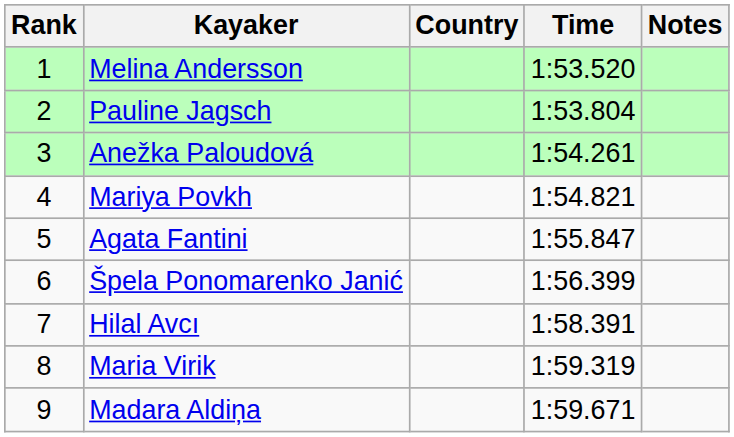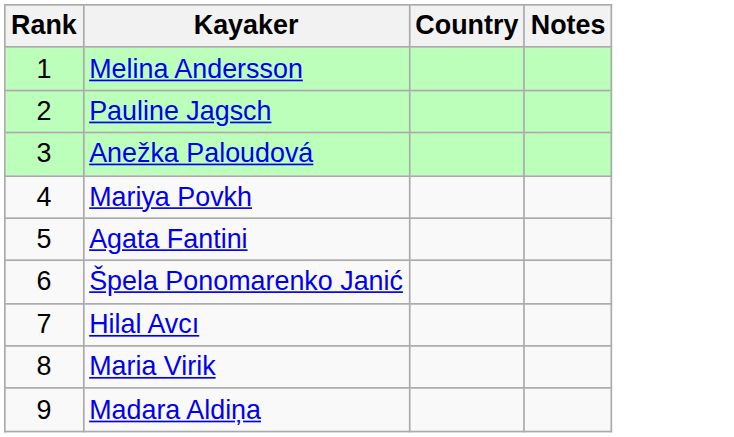 <table class="wikitable" style="text-align:center">
 <tr>
 <th>Rank</th>
 <th>Kayaker</th>
 <th>Country</th>
-<th>Time</th>
 <th>Notes</th>
 </tr>
 <tr bgcolor=bbffbb>
 <td>1</td>
 <td align=left><a href='#'>Melina Andersson</a></td>
 <td align=left></td>
-<td>1:53.520</td>
 <td></td>
 </tr>
 <tr bgcolor=bbffbb>
 <td>2</td>
 <td align=left><a href='#'>Pauline Jagsch</a></td>
 <td align=left></td>
-<td>1:53.804</td>
 <td></td>
 </tr>
 <tr bgcolor=bbffbb>
 <td>3</td>
 <td align=left><a href='#'>Anežka Paloudová</a></td>
 <td align=left></td>
-<td>1:54.261</td>
 <td></td>
 </tr>
 <tr>
 <td>4</td>
 <td align=left><a href='#'>Mariya Povkh</a></td>
 <td align=left></td>
-<td>1:54.821</td>
 <td></td>
 </tr>
 <tr>
 <td>5</td>
 <td align=left><a href='#'>Agata Fantini</a></td>
 <td align=left></td>
-<td>1:55.847</td>
 <td></td>
 </tr>
 <tr>
 <td>6</td>
 <td align=left><a href='#'>Špela Ponomarenko Janić</a></td>
 <td align=left></td>
-<td>1:56.399</td>
 <td></td>
 </tr>
 <tr>
 <td>7</td>
 <td align=left><a href='#'>Hilal Avcı</a></td>
 <td align=left></td>
-<td>1:58.391</td>
 <td></td>
 </tr>
 <tr>
 <td>8</td>
 <td align=left><a href='#'>Maria Virik</a></td>
 <td align=left></td>
-<td>1:59.319</td>
 <td></td>
 </tr>
 <tr>
 <td>9</td>
 <td align=left><a href='#'>Madara Aldiņa</a></td>
 <td align=left></td>
-<td>1:59.671</td>
 <td></td>
 </tr>
 </table>
